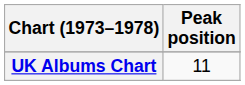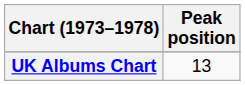 <table class="wikitable sortable plainrowheaders">
 <tr>
 <th scope="col">Chart (1973–1978)</th>
 <th scope="col">Peak<br>position</th>
 </tr>
 <tr>
 </tr>
 <tr>
 </tr>
 <tr>
 </tr>
 <tr>
 </tr>
 <tr>
 <th scope="row"><a href='#'>UK Albums Chart</a></th>
-<td align="center">11</td>
+<td align="center">13</td>
 </tr>
 <tr>
 </tr>
 <tr>
 </tr>
 </table>
